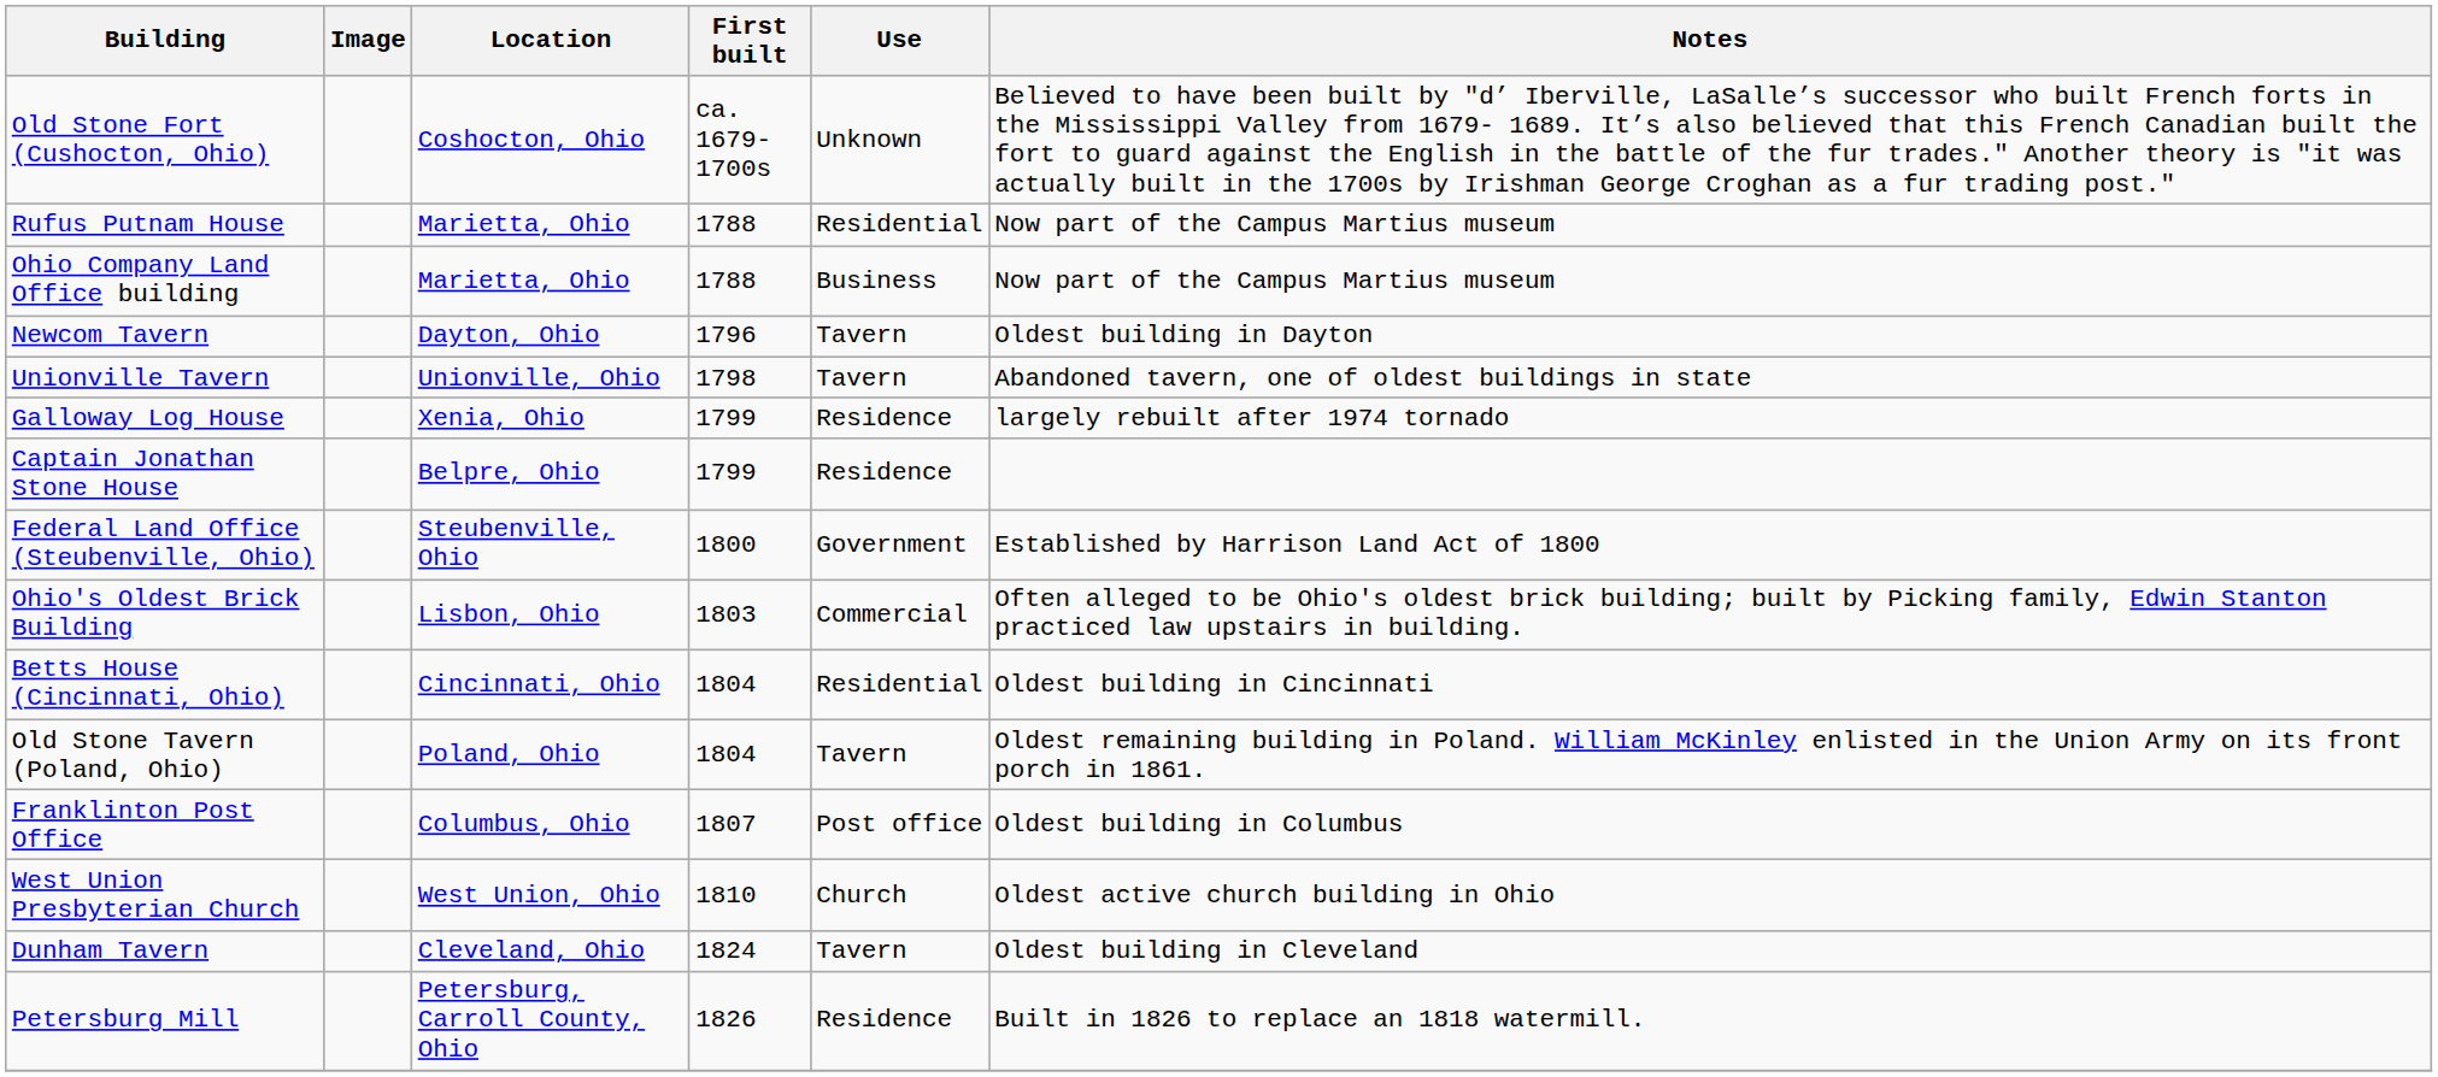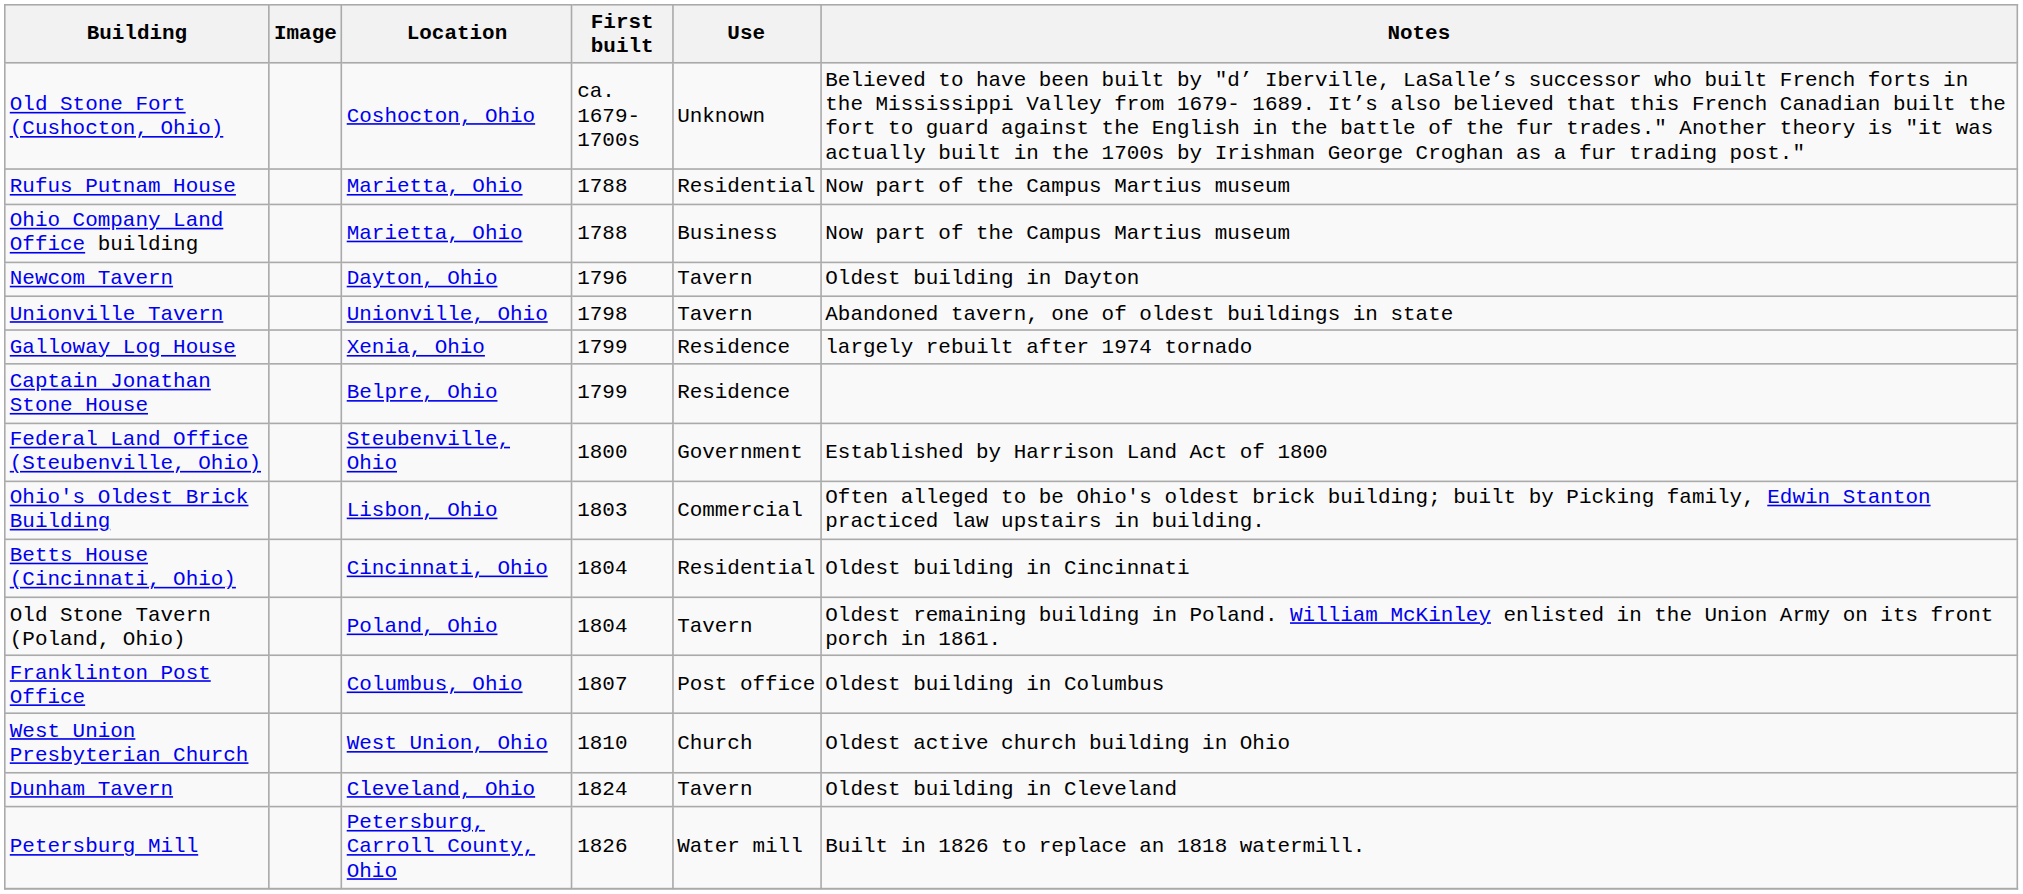 <table class="wikitable sortable">
 <tr>
 <th>Building</th>
 <th class="unsortable">Image</th>
 <th>Location</th>
 <th>First built</th>
 <th>Use</th>
 <th class="unsortable">Notes</th>
 </tr>
 <tr>
 <td><a href='#'>Old Stone Fort (Cushocton, Ohio)</a></td>
 <td></td>
 <td><a href='#'>Coshocton, Ohio</a></td>
 <td>ca. 1679-1700s</td>
 <td>Unknown</td>
 <td>Believed to have been built by "d’ Iberville, LaSalle’s successor who built French forts in the Mississippi Valley from 1679- 1689. It’s also believed that this French Canadian built the fort to guard against the English in the battle of the fur trades." Another theory is "it was actually built in the 1700s by Irishman George Croghan as a fur trading post."</td>
 </tr>
 <tr>
 <td><a href='#'>Rufus Putnam House</a></td>
 <td></td>
 <td><a href='#'>Marietta, Ohio</a></td>
 <td>1788</td>
 <td>Residential</td>
 <td>Now part of the Campus Martius museum</td>
 </tr>
 <tr>
 <td><a href='#'>Ohio Company Land Office</a> building</td>
 <td></td>
 <td><a href='#'>Marietta, Ohio</a></td>
 <td>1788</td>
 <td>Business</td>
 <td>Now part of the Campus Martius museum</td>
 </tr>
 <tr>
 <td><a href='#'>Newcom Tavern</a></td>
 <td></td>
 <td><a href='#'>Dayton, Ohio</a></td>
 <td>1796</td>
 <td>Tavern</td>
 <td>Oldest building in Dayton</td>
 </tr>
 <tr>
 <td><a href='#'>Unionville Tavern</a></td>
 <td></td>
 <td><a href='#'>Unionville, Ohio</a></td>
 <td>1798</td>
 <td>Tavern</td>
 <td>Abandoned tavern, one of oldest buildings in state</td>
 </tr>
 <tr>
 <td><a href='#'>Galloway Log House</a></td>
 <td></td>
 <td><a href='#'>Xenia, Ohio</a></td>
 <td>1799</td>
 <td>Residence</td>
 <td>largely rebuilt after 1974 tornado</td>
 </tr>
 <tr>
 <td><a href='#'>Captain Jonathan Stone House</a></td>
 <td></td>
 <td><a href='#'>Belpre, Ohio</a></td>
 <td>1799</td>
 <td>Residence</td>
 <td></td>
 </tr>
 <tr>
 <td><a href='#'>Federal Land Office (Steubenville, Ohio)</a></td>
 <td></td>
 <td><a href='#'>Steubenville, Ohio</a></td>
 <td>1800</td>
 <td>Government</td>
 <td>Established by Harrison Land Act of 1800</td>
 </tr>
 <tr>
 <td><a href='#'>Ohio's Oldest Brick Building</a></td>
 <td></td>
 <td><a href='#'>Lisbon, Ohio</a></td>
 <td>1803</td>
 <td>Commercial</td>
 <td>Often alleged to be Ohio's oldest brick building; built by Picking family, <a href='#'>Edwin Stanton</a> practiced law upstairs in building.</td>
 </tr>
 <tr>
 <td><a href='#'>Betts House (Cincinnati, Ohio)</a></td>
 <td></td>
 <td><a href='#'>Cincinnati, Ohio</a></td>
 <td>1804</td>
 <td>Residential</td>
 <td>Oldest building in Cincinnati</td>
 </tr>
 <tr>
 <td>Old Stone Tavern (Poland, Ohio)</td>
 <td></td>
 <td><a href='#'>Poland, Ohio</a></td>
 <td>1804</td>
 <td>Tavern</td>
 <td>Oldest remaining building in Poland. <a href='#'>William McKinley</a> enlisted in the Union Army on its front porch in 1861.</td>
 </tr>
 <tr>
 <td><a href='#'>Franklinton Post Office</a></td>
 <td></td>
 <td><a href='#'>Columbus, Ohio</a></td>
 <td>1807</td>
 <td>Post office</td>
 <td>Oldest building in Columbus</td>
 </tr>
 <tr>
 <td><a href='#'>West Union Presbyterian Church</a></td>
 <td></td>
 <td><a href='#'>West Union, Ohio</a></td>
 <td>1810</td>
 <td>Church</td>
 <td>Oldest active church building in Ohio</td>
 </tr>
 <tr>
 <td><a href='#'>Dunham Tavern</a></td>
 <td></td>
 <td><a href='#'>Cleveland, Ohio</a></td>
 <td>1824</td>
 <td>Tavern</td>
 <td>Oldest building in Cleveland</td>
 </tr>
 <tr>
 <td><a href='#'>Petersburg Mill</a></td>
 <td></td>
 <td><a href='#'>Petersburg, Carroll County, Ohio</a></td>
 <td>1826</td>
-<td>Residence</td>
+<td>Water mill</td>
 <td>Built in 1826 to replace an 1818 watermill.</td>
 </tr>
 <tr>
 </tr>
 </table>
